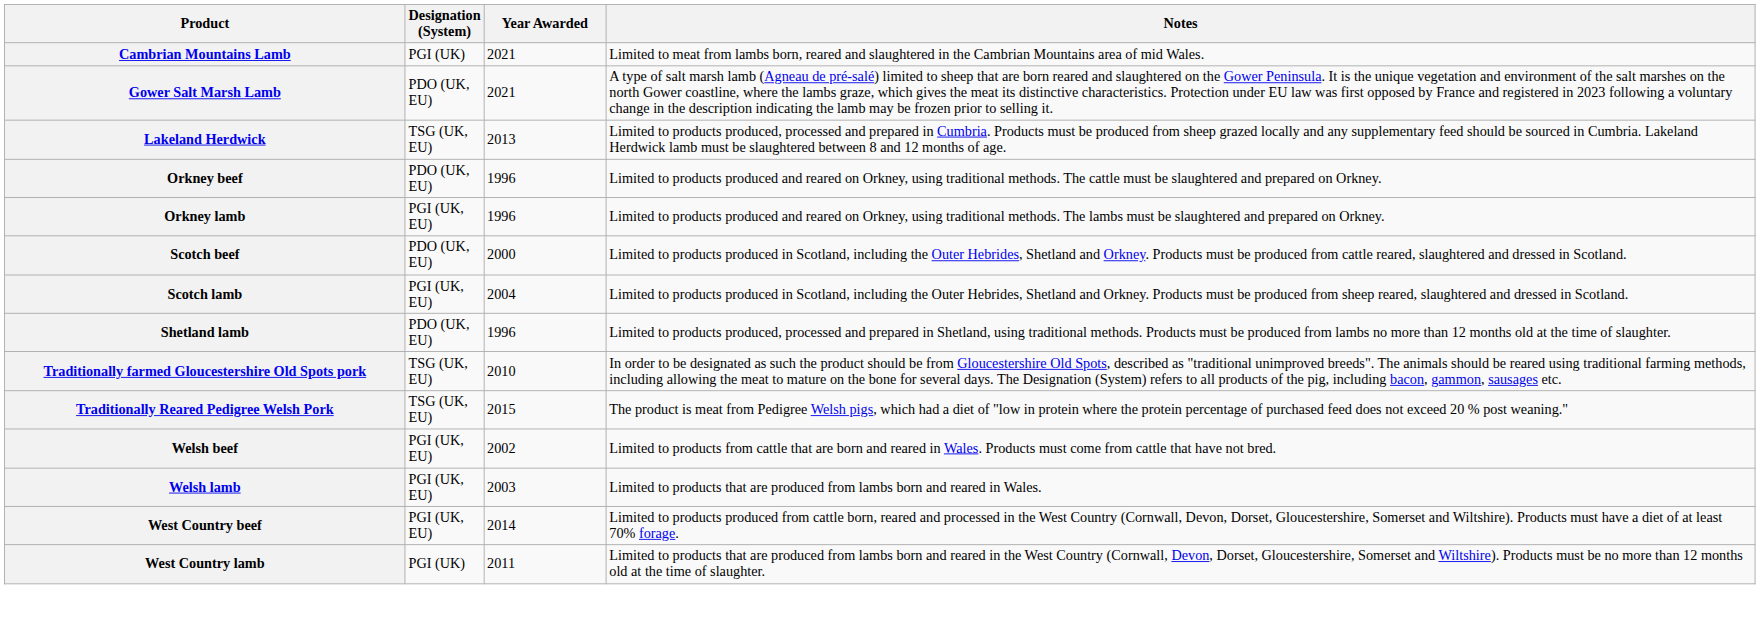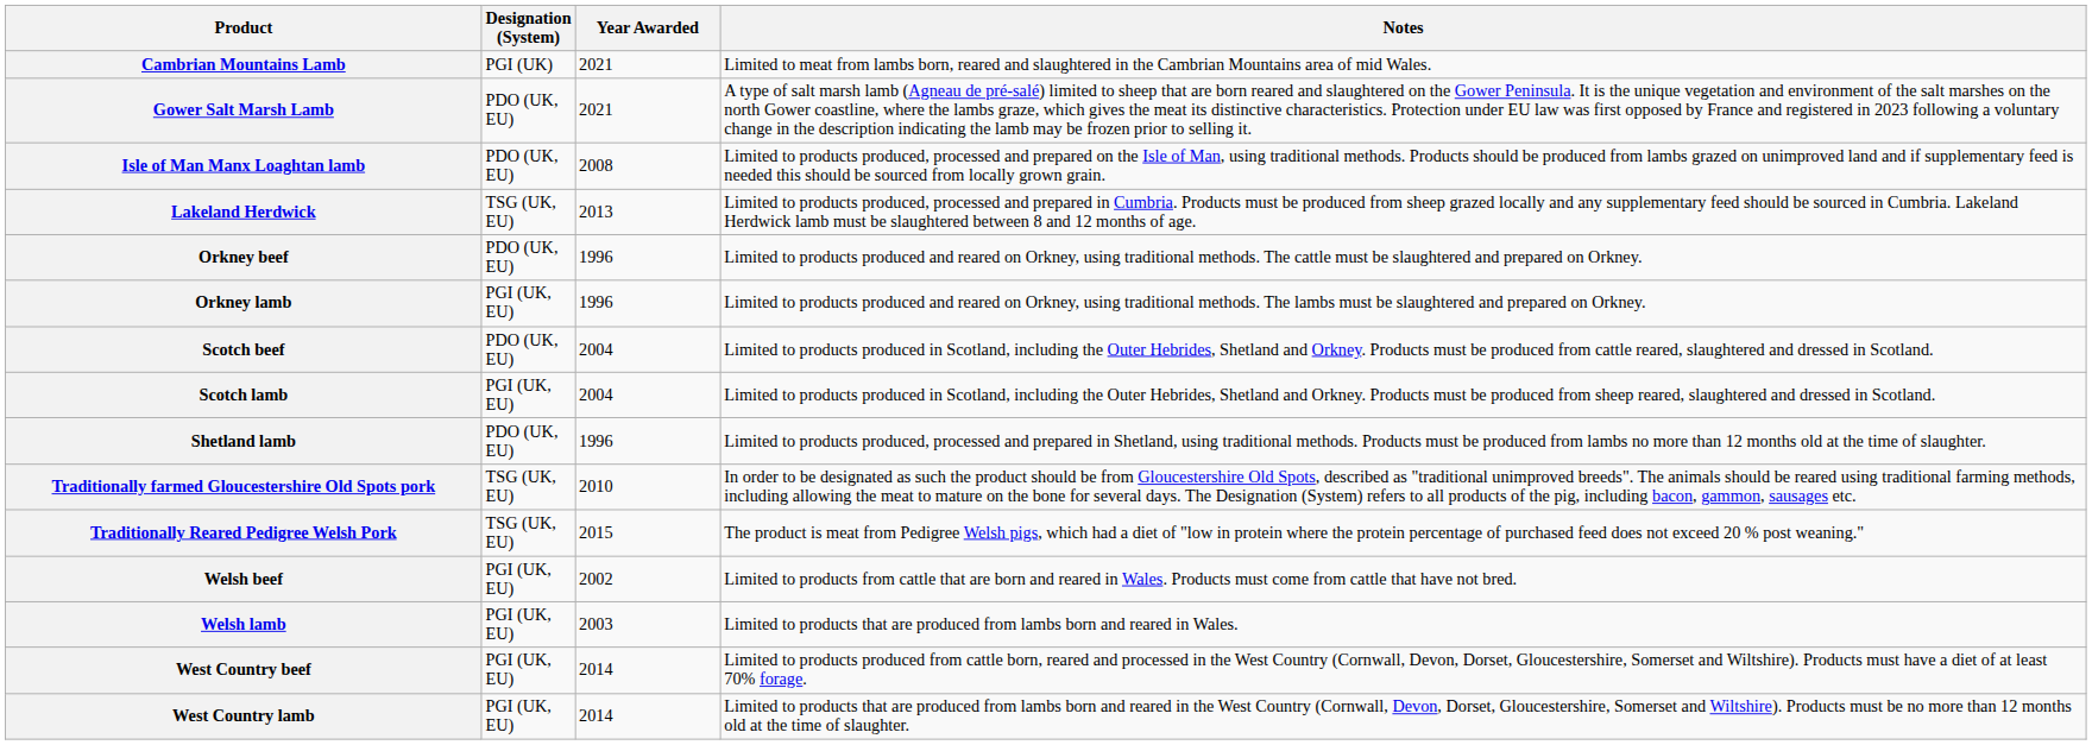 <table class="wikitable sortable">
 <tr>
 <th scope="col" width="23%">Product</th>
 <th scope="col" width="4%">Designation (System)</th>
 <th scope="col" width="7%">Year Awarded</th>
 <th class="unsortable" scope="col" width="66%">Notes</th>
 </tr>
 <tr>
 <th scope="row"><a href='#'>Cambrian Mountains Lamb</a></th>
 <td>PGI (UK)</td>
 <td>2021</td>
 <td>Limited to meat from lambs born, reared and slaughtered in the Cambrian Mountains area of mid Wales.</td>
 </tr>
 <tr>
 <th scope="row"><a href='#'>Gower Salt Marsh Lamb</a></th>
 <td>PDO  (UK, EU)</td>
 <td>2021</td>
 <td>A type of salt marsh lamb (<a href='#'>Agneau de pré-salé</a>) limited to sheep that are born reared and slaughtered on the <a href='#'>Gower Peninsula</a>. It is the unique vegetation and environment of the salt marshes on the north Gower coastline, where the lambs graze, which gives the meat its distinctive characteristics. Protection under EU law was first opposed by France and registered in 2023 following a voluntary change in the description indicating the lamb may be frozen prior to selling it.</td>
+</tr>
+<tr>
+<th scope="row"><a href='#'>Isle of Man Manx Loaghtan lamb</a></th>
+<td>PDO (UK, EU)</td>
+<td>2008</td>
+<td>Limited to products produced, processed and prepared on the <a href='#'>Isle of Man</a>, using traditional methods. Products should be produced from lambs grazed on unimproved land and if supplementary feed is needed this should be sourced from locally grown grain.</td>
 </tr>
 <tr>
 <th scope="row"><a href='#'>Lakeland Herdwick</a></th>
 <td>TSG (UK, EU)</td>
 <td>2013</td>
 <td>Limited to products produced, processed and prepared in <a href='#'>Cumbria</a>. Products must be produced from sheep grazed locally and any supplementary feed should be sourced in Cumbria. Lakeland Herdwick lamb must be slaughtered between 8 and 12 months of age.</td>
 </tr>
 <tr>
 <th scope="row">Orkney beef</th>
 <td>PDO (UK, EU)</td>
 <td>1996</td>
 <td>Limited to products produced and reared on Orkney, using traditional methods. The cattle must be slaughtered and prepared on Orkney.</td>
 </tr>
 <tr>
 <th scope="row">Orkney lamb</th>
 <td>PGI (UK, EU)</td>
 <td>1996</td>
 <td>Limited to products produced and reared on Orkney, using traditional methods. The lambs must be slaughtered and prepared on Orkney.</td>
 </tr>
 <tr>
 <th scope="row">Scotch beef</th>
 <td>PDO (UK, EU)</td>
-<td>2000</td>
+<td>2004</td>
 <td>Limited to products produced in Scotland, including the <a href='#'>Outer Hebrides</a>, Shetland and <a href='#'>Orkney</a>. Products must be produced from cattle reared, slaughtered and dressed in Scotland.</td>
 </tr>
 <tr>
 <th scope="row">Scotch lamb</th>
 <td>PGI (UK, EU)</td>
 <td>2004</td>
 <td>Limited to products produced in Scotland, including the Outer Hebrides, Shetland and Orkney. Products must be produced from sheep reared, slaughtered and dressed in Scotland.</td>
 </tr>
 <tr>
 <th scope="row">Shetland lamb</th>
 <td>PDO (UK, EU)</td>
 <td>1996</td>
 <td>Limited to products produced, processed and prepared in Shetland, using traditional methods. Products must be produced from lambs no more than 12 months old at the time of slaughter.</td>
 </tr>
 <tr>
 <th scope="row"><a href='#'>Traditionally farmed Gloucestershire Old Spots pork</a></th>
 <td>TSG (UK, EU)</td>
 <td>2010</td>
 <td>In order to be designated as such the product should be from <a href='#'>Gloucestershire Old Spots</a>, described as "traditional unimproved breeds". The animals should be reared using traditional farming methods, including allowing the meat to mature on the bone for several days. The Designation (System) refers to all products of the pig, including <a href='#'>bacon</a>, <a href='#'>gammon</a>, <a href='#'>sausages</a> etc.</td>
 </tr>
 <tr>
 <th scope="row"><a href='#'>Traditionally Reared Pedigree Welsh Pork</a></th>
 <td>TSG (UK, EU)</td>
 <td>2015</td>
 <td>The product is meat from Pedigree <a href='#'>Welsh pigs</a>, which had a diet of "low in protein where the protein percentage of purchased feed does not exceed 20 % post weaning."</td>
 </tr>
 <tr>
 <th scope="row">Welsh beef</th>
 <td>PGI (UK, EU)</td>
 <td>2002</td>
 <td>Limited to products from cattle that are born and reared in <a href='#'>Wales</a>. Products must come from cattle that have not bred.</td>
 </tr>
 <tr>
 <th scope="row"><a href='#'>Welsh lamb</a></th>
 <td>PGI (UK, EU)</td>
 <td>2003</td>
 <td>Limited to products that are produced from lambs born and reared in Wales.</td>
 </tr>
 <tr>
 <th scope="row">West Country beef</th>
 <td>PGI (UK, EU)</td>
 <td>2014</td>
 <td>Limited to products produced from cattle born, reared and processed in the West Country (Cornwall, Devon, Dorset, Gloucestershire, Somerset and Wiltshire). Products must have a diet of at least 70% <a href='#'>forage</a>.</td>
 </tr>
 <tr>
 <th scope="row">West Country lamb</th>
-<td>PGI (UK)</td>
-<td>2011</td>
+<td>PGI (UK, EU)</td>
+<td>2014</td>
 <td>Limited to products that are produced from lambs born and reared in the West Country (Cornwall, <a href='#'>Devon</a>, Dorset, Gloucestershire, Somerset and <a href='#'>Wiltshire</a>). Products must be no more than 12 months old at the time of slaughter.</td>
 </tr>
 </table>
